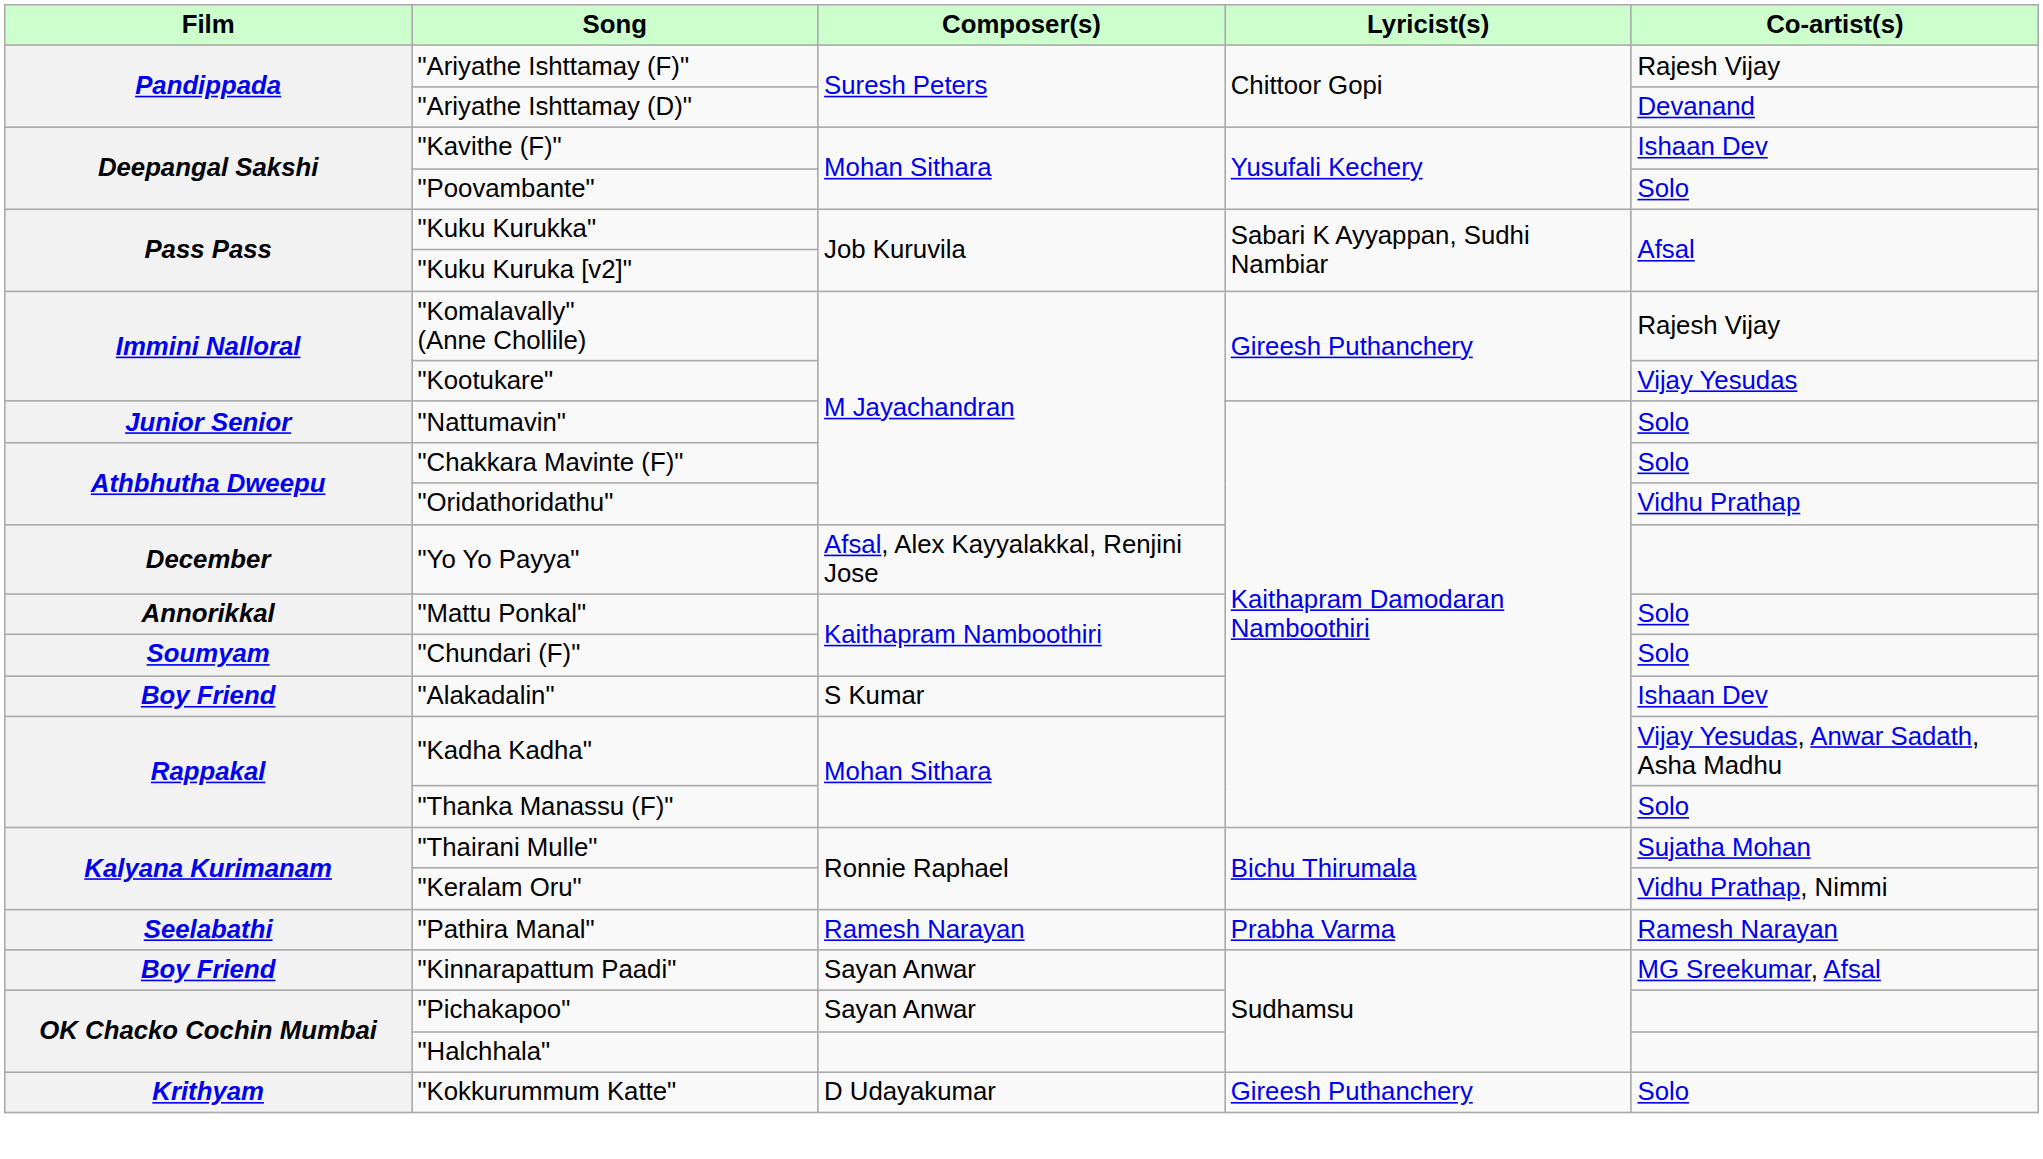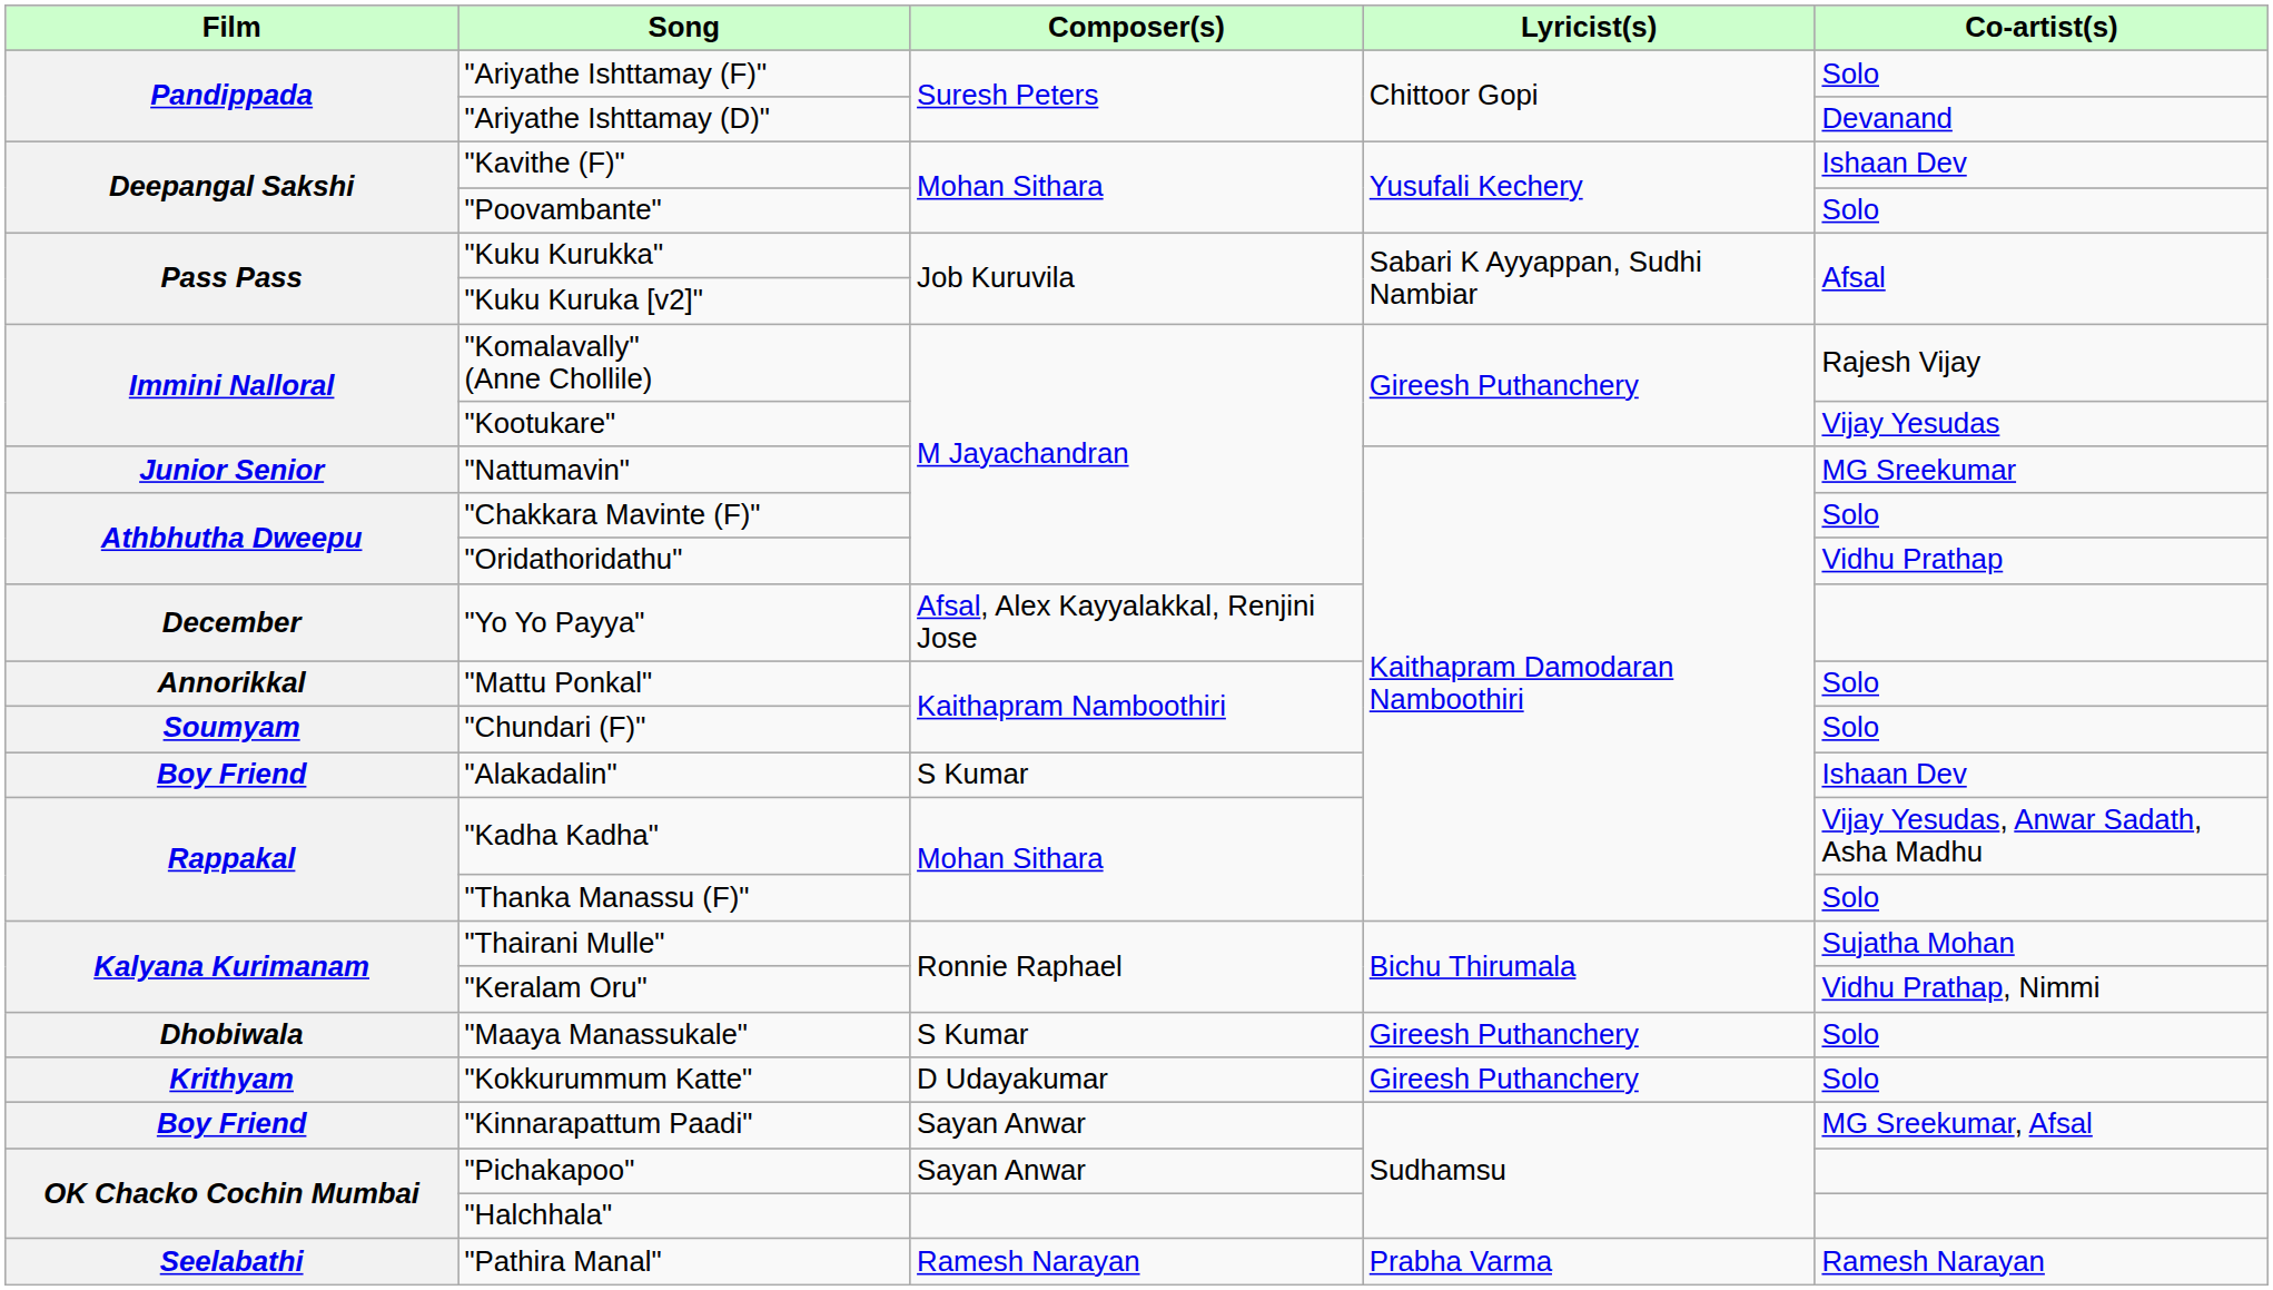 <table class="wikitable plainrowheaders" width="100%" textcolor:#000;">
 <tr style="background:#cfc; text-align:center;">
 <td scope="col" width=20%><strong>Film</strong></td>
 <td scope="col" width=20%><strong>Song</strong></td>
 <td scope="col" width=20%><strong>Composer(s)</strong></td>
 <td scope="col" width=20%><strong>Lyricist(s)</strong></td>
 <td scope="col" width=20%><strong>Co-artist(s)</strong></td>
 </tr>
 <tr>
 <th scope="row" rowspan="2"><em><a href='#'>Pandippada</a></em></th>
 <td>"Ariyathe Ishttamay (F)"</td>
 <td rowspan="2"><a href='#'>Suresh Peters</a></td>
 <td rowspan="2">Chittoor Gopi</td>
-<td>Rajesh Vijay</td>
+<td><a href='#'>Solo</a></td>
 </tr>
 <tr>
 <td>"Ariyathe Ishttamay (D)"</td>
 <td><a href='#'>Devanand</a></td>
 </tr>
 <tr>
 <th scope="row" rowspan="2"><em>Deepangal Sakshi</em></th>
 <td>"Kavithe (F)"</td>
 <td rowspan="2"><a href='#'>Mohan Sithara</a></td>
 <td rowspan="2"><a href='#'>Yusufali Kechery</a></td>
 <td><a href='#'>Ishaan Dev</a></td>
 </tr>
 <tr>
 <td>"Poovambante"</td>
 <td><a href='#'>Solo</a></td>
 </tr>
 <tr>
 <th scope="row" rowspan="2"><em>Pass Pass</em></th>
 <td>"Kuku Kurukka"</td>
 <td rowspan="2">Job Kuruvila</td>
 <td rowspan="2">Sabari K Ayyappan, Sudhi Nambiar</td>
 <td rowspan="2"><a href='#'>Afsal</a></td>
 </tr>
 <tr>
 <td>"Kuku Kuruka [v2]"</td>
 </tr>
 <tr>
 <th scope="row" rowspan="2"><em><a href='#'>Immini Nalloral</a></em></th>
 <td>"Komalavally"<br>(Anne Chollile)</td>
 <td rowspan="5"><a href='#'>M Jayachandran</a></td>
 <td rowspan="2"><a href='#'>Gireesh Puthanchery</a></td>
 <td>Rajesh Vijay</td>
 </tr>
 <tr>
 <td>"Kootukare"</td>
 <td><a href='#'>Vijay Yesudas</a></td>
 </tr>
 <tr>
 <th scope="row"><em><a href='#'>Junior Senior</a></em></th>
 <td>"Nattumavin"</td>
 <td rowspan="9"><a href='#'>Kaithapram Damodaran Namboothiri</a></td>
-<td><a href='#'>Solo</a></td>
+<td><a href='#'>MG Sreekumar</a></td>
 </tr>
 <tr>
 <th scope="row" rowspan="2"><em><a href='#'>Athbhutha Dweepu</a></em></th>
 <td>"Chakkara Mavinte (F)"</td>
 <td><a href='#'>Solo</a></td>
 </tr>
 <tr>
 <td>"Oridathoridathu"</td>
 <td><a href='#'>Vidhu Prathap</a></td>
 </tr>
 <tr>
 <th scope="row"><em>December</em></th>
 <td>"Yo Yo Payya"</td>
 <td><a href='#'>Afsal</a>, Alex Kayyalakkal, Renjini Jose</td>
 <td></td>
 </tr>
 <tr>
 <th scope="row"><em>Annorikkal</em></th>
 <td>"Mattu Ponkal"</td>
 <td rowspan="2"><a href='#'>Kaithapram Namboothiri</a></td>
 <td><a href='#'>Solo</a></td>
 </tr>
 <tr>
 <th scope="row"><em><a href='#'>Soumyam</a></em></th>
 <td>"Chundari (F)"</td>
 <td><a href='#'>Solo</a></td>
 </tr>
 <tr>
 <th scope="row"><em><a href='#'>Boy Friend</a></em></th>
 <td>"Alakadalin"</td>
 <td>S Kumar</td>
 <td><a href='#'>Ishaan Dev</a></td>
 </tr>
 <tr>
 <th scope="row" rowspan="2"><em><a href='#'>Rappakal</a></em></th>
 <td>"Kadha Kadha"</td>
 <td rowspan="2"><a href='#'>Mohan Sithara</a></td>
 <td><a href='#'>Vijay Yesudas</a>, <a href='#'>Anwar Sadath</a>, Asha Madhu</td>
 </tr>
 <tr>
 <td>"Thanka Manassu (F)"</td>
 <td><a href='#'>Solo</a></td>
 </tr>
 <tr>
 <th scope="row" rowspan="2"><em><a href='#'>Kalyana Kurimanam</a></em></th>
 <td>"Thairani Mulle"</td>
 <td rowspan="2">Ronnie Raphael</td>
 <td rowspan="2"><a href='#'>Bichu Thirumala</a></td>
 <td><a href='#'>Sujatha Mohan</a></td>
 </tr>
 <tr>
 <td>"Keralam Oru"</td>
 <td><a href='#'>Vidhu Prathap</a>, Nimmi</td>
 </tr>
 <tr>
-<th scope="row"><em><a href='#'>Seelabathi</a></em></th>
-<td>"Pathira Manal"</td>
-<td><a href='#'>Ramesh Narayan</a></td>
-<td><a href='#'>Prabha Varma</a></td>
-<td><a href='#'>Ramesh Narayan</a></td>
+<th scope="row"><em>Dhobiwala</em></th>
+<td>"Maaya Manassukale"</td>
+<td>S Kumar</td>
+<td><a href='#'>Gireesh Puthanchery</a></td>
+<td><a href='#'>Solo</a></td>
+</tr>
+<tr>
+<th scope="row"><em><a href='#'>Krithyam</a></em></th>
+<td>"Kokkurummum Katte"</td>
+<td>D Udayakumar</td>
+<td><a href='#'>Gireesh Puthanchery</a></td>
+<td><a href='#'>Solo</a></td>
 </tr>
 <tr>
 <th scope="row"><em><a href='#'>Boy Friend</a></em></th>
 <td>"Kinnarapattum Paadi"</td>
 <td>Sayan Anwar</td>
 <td rowspan="3">Sudhamsu</td>
 <td><a href='#'>MG Sreekumar</a>, <a href='#'>Afsal</a></td>
 </tr>
 <tr>
 <th scope="row" rowspan="2"><em>OK Chacko Cochin Mumbai</em></th>
 <td>"Pichakapoo"</td>
 <td>Sayan Anwar</td>
 <td></td>
 </tr>
 <tr>
 <td>"Halchhala"</td>
 <td></td>
 <td></td>
 </tr>
 <tr>
-<th scope="row"><em><a href='#'>Krithyam</a></em></th>
-<td>"Kokkurummum Katte"</td>
-<td>D Udayakumar</td>
-<td><a href='#'>Gireesh Puthanchery</a></td>
-<td><a href='#'>Solo</a></td>
+<th scope="row"><em><a href='#'>Seelabathi</a></em></th>
+<td>"Pathira Manal"</td>
+<td><a href='#'>Ramesh Narayan</a></td>
+<td><a href='#'>Prabha Varma</a></td>
+<td><a href='#'>Ramesh Narayan</a></td>
 </tr>
 </table>
